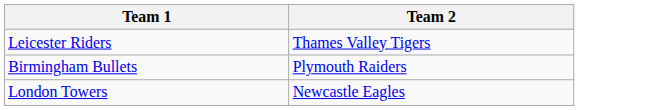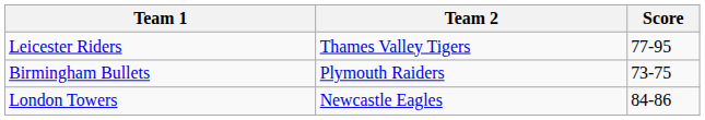 <table class="wikitable" style="font-size: 100%">
 <tr>
 <th width=280>Team 1</th>
 <th width=280>Team 2</th>
+<th width=60>Score</th>
 </tr>
 <tr>
 <td><a href='#'>Leicester Riders</a></td>
 <td><a href='#'>Thames Valley Tigers</a></td>
+<td>77-95</td>
 </tr>
 <tr>
 <td><a href='#'>Birmingham Bullets</a></td>
 <td><a href='#'>Plymouth Raiders</a></td>
+<td>73-75</td>
 </tr>
 <tr>
 <td><a href='#'>London Towers</a></td>
 <td><a href='#'>Newcastle Eagles</a></td>
+<td>84-86</td>
 </tr>
 </table>
